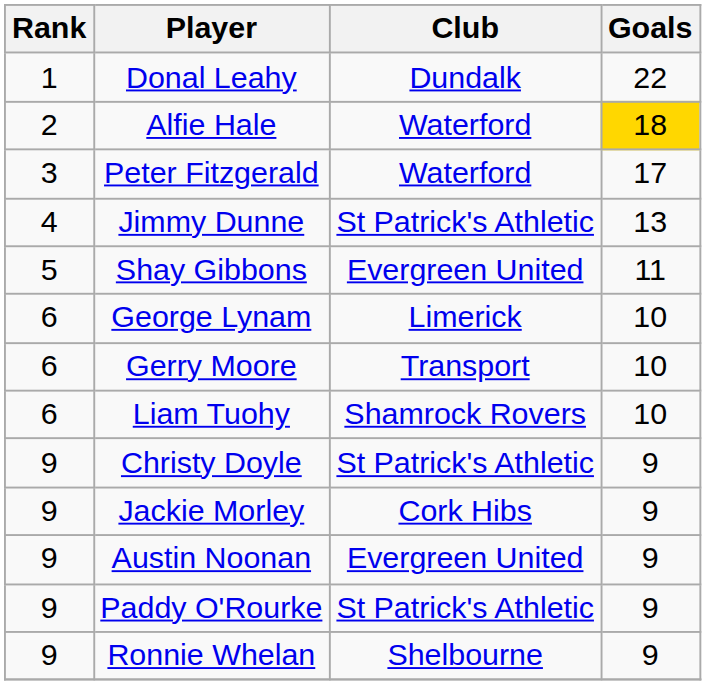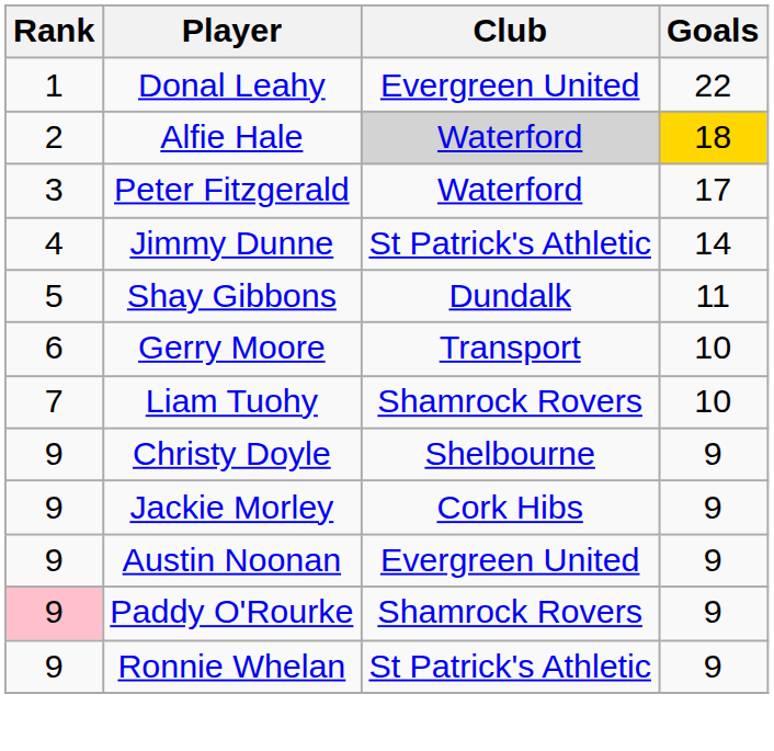 <table class="wikitable" style="text-align:center">
 <tr>
 <th>Rank</th>
 <th>Player</th>
 <th>Club</th>
 <th>Goals</th>
 </tr>
 <tr>
 <td>1</td>
 <td><a href='#'>Donal Leahy</a></td>
-<td><a href='#'>Dundalk</a></td>
+<td><a href='#'>Evergreen United</a></td>
 <td>22</td>
 </tr>
 <tr>
 <td>2</td>
 <td><a href='#'>Alfie Hale</a></td>
-<td><a href='#'>Waterford</a></td>
+<td style="background: lightgrey;"><a href='#'>Waterford</a></td>
 <td style="background: gold;">18</td>
 </tr>
 <tr>
 <td>3</td>
 <td><a href='#'>Peter Fitzgerald</a></td>
 <td><a href='#'>Waterford</a></td>
 <td>17</td>
 </tr>
 <tr>
 <td>4</td>
 <td><a href='#'>Jimmy Dunne</a></td>
 <td><a href='#'>St Patrick's Athletic</a></td>
-<td>13</td>
+<td>14</td>
 </tr>
 <tr>
 <td>5</td>
 <td><a href='#'>Shay Gibbons</a></td>
-<td><a href='#'>Evergreen United</a></td>
+<td><a href='#'>Dundalk</a></td>
 <td>11</td>
-</tr>
-<tr>
-<td>6</td>
-<td><a href='#'>George Lynam</a></td>
-<td><a href='#'>Limerick</a></td>
-<td>10</td>
 </tr>
 <tr>
 <td>6</td>
 <td><a href='#'>Gerry Moore</a></td>
 <td><a href='#'>Transport</a></td>
 <td>10</td>
 </tr>
 <tr>
-<td>6</td>
+<td>7</td>
 <td><a href='#'>Liam Tuohy</a></td>
 <td><a href='#'>Shamrock Rovers</a></td>
 <td>10</td>
 </tr>
 <tr>
 <td>9</td>
 <td><a href='#'>Christy Doyle</a></td>
-<td><a href='#'>St Patrick's Athletic</a></td>
+<td><a href='#'>Shelbourne</a></td>
 <td>9</td>
 </tr>
 <tr>
 <td>9</td>
 <td><a href='#'>Jackie Morley</a></td>
 <td><a href='#'>Cork Hibs</a></td>
 <td>9</td>
 </tr>
 <tr>
 <td>9</td>
 <td><a href='#'>Austin Noonan</a></td>
 <td><a href='#'>Evergreen United</a></td>
 <td>9</td>
 </tr>
 <tr>
-<td>9</td>
+<td style="background: pink;">9</td>
 <td><a href='#'>Paddy O'Rourke</a></td>
-<td><a href='#'>St Patrick's Athletic</a></td>
+<td><a href='#'>Shamrock Rovers</a></td>
 <td>9</td>
 </tr>
 <tr>
 <td>9</td>
 <td><a href='#'>Ronnie Whelan</a></td>
-<td><a href='#'>Shelbourne</a></td>
+<td><a href='#'>St Patrick's Athletic</a></td>
 <td>9</td>
 </tr>
 <tr>
 </tr>
 </table>
